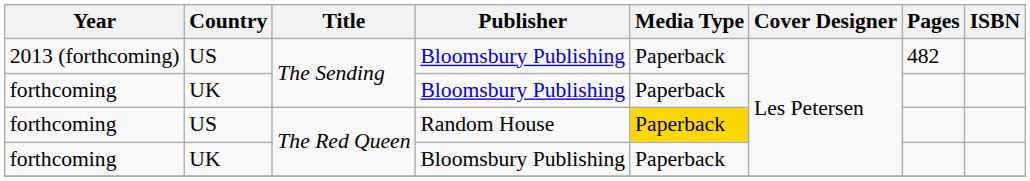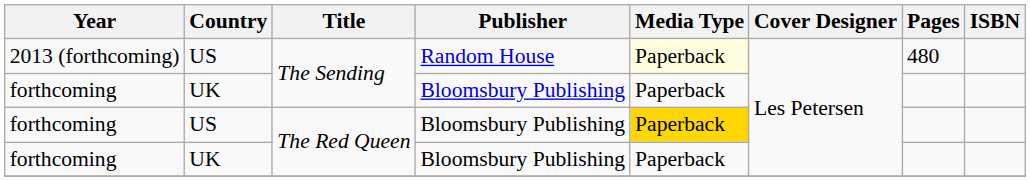 <table class="wikitable">
 <tr>
 <th>Year</th>
 <th>Country</th>
 <th>Title</th>
 <th>Publisher</th>
 <th>Media Type</th>
 <th>Cover Designer</th>
 <th>Pages</th>
 <th>ISBN</th>
 </tr>
 <tr>
 <td rowspan="1">2013 (forthcoming)</td>
 <td>US</td>
 <td rowspan="2"><em>The Sending</em></td>
-<td><a href='#'>Bloomsbury Publishing</a></td>
-<td>Paperback</td>
+<td><a href='#'>Random House</a></td>
+<td style="background: lightyellow;">Paperback</td>
 <td rowspan="4">Les Petersen</td>
-<td>482</td>
+<td>480</td>
 <td></td>
 </tr>
 <tr>
 <td rowspan="1">forthcoming</td>
 <td>UK</td>
 <td><a href='#'>Bloomsbury Publishing</a></td>
 <td>Paperback</td>
 <td></td>
 <td></td>
 </tr>
 <tr>
 <td rowspan="1">forthcoming</td>
 <td>US</td>
 <td rowspan="2"><em>The Red Queen</em></td>
-<td>Random House</td>
+<td>Bloomsbury Publishing</td>
 <td style="background: gold;">Paperback</td>
 <td></td>
 <td></td>
 </tr>
 <tr>
 <td rowspan="1">forthcoming</td>
 <td>UK</td>
 <td>Bloomsbury Publishing</td>
 <td>Paperback</td>
 <td></td>
 <td></td>
 </tr>
 <tr>
 </tr>
 </table>
